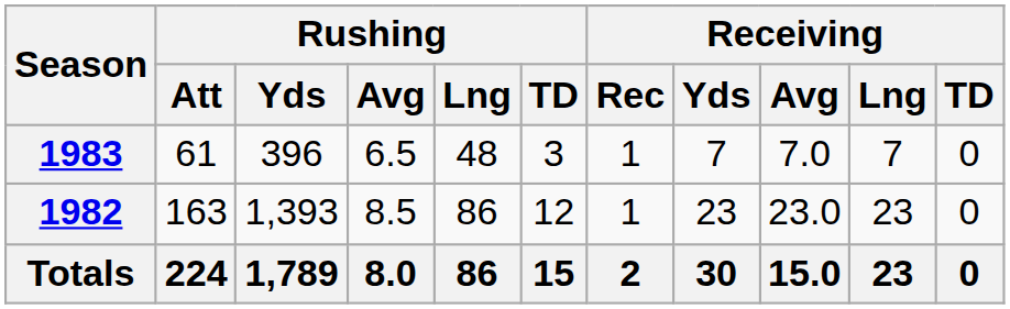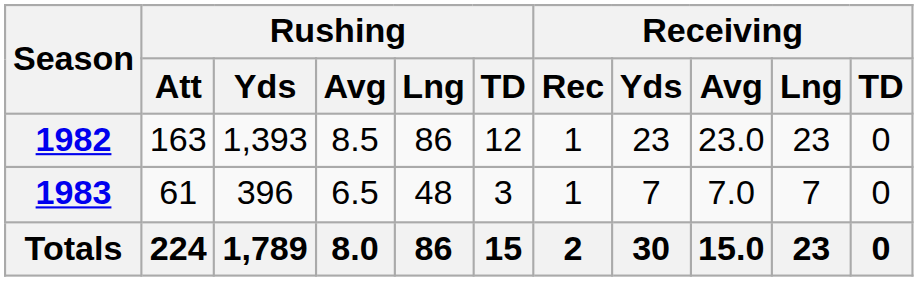 <table class=wikitable style="text-align:center;">
 <tr>
 <th rowspan="2">Season</th>
 <th colspan="5">Rushing</th>
 <th colspan="5">Receiving</th>
 </tr>
 <tr>
 <th>Att</th>
 <th>Yds</th>
 <th>Avg</th>
 <th>Lng</th>
 <th>TD</th>
 <th>Rec</th>
 <th>Yds</th>
 <th>Avg</th>
 <th>Lng</th>
 <th>TD</th>
 </tr>
 <tr>
+<th><a href='#'>1982</a></th>
+<td>163</td>
+<td>1,393</td>
+<td>8.5</td>
+<td>86</td>
+<td>12</td>
+<td>1</td>
+<td>23</td>
+<td>23.0</td>
+<td>23</td>
+<td>0</td>
+</tr>
+<tr>
 <th><a href='#'>1983</a></th>
 <td>61</td>
 <td>396</td>
 <td>6.5</td>
 <td>48</td>
 <td>3</td>
 <td>1</td>
 <td>7</td>
 <td>7.0</td>
 <td>7</td>
-<td>0</td>
-</tr>
-<tr>
-<th><a href='#'>1982</a></th>
-<td>163</td>
-<td>1,393</td>
-<td>8.5</td>
-<td>86</td>
-<td>12</td>
-<td>1</td>
-<td>23</td>
-<td>23.0</td>
-<td>23</td>
 <td>0</td>
 </tr>
 <tr>
 <th>Totals</th>
 <th>224</th>
 <th>1,789</th>
 <th>8.0</th>
 <th>86</th>
 <th>15</th>
 <th>2</th>
 <th>30</th>
 <th>15.0</th>
 <th>23</th>
 <th>0</th>
 </tr>
 </table>
